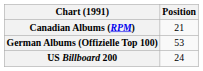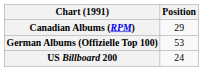 <table class="wikitable sortable plainrowheaders" style="text-align:center;">
 <tr>
 <th scope="col">Chart (1991)</th>
 <th scope="col">Position</th>
 </tr>
 <tr>
 <th scope="row">Canadian Albums (<em><a href='#'>RPM</a></em>)</th>
-<td>21</td>
+<td>29</td>
 </tr>
 <tr>
 <th scope="row">German Albums (Offizielle Top 100)</th>
 <td>53</td>
 </tr>
 <tr>
 <th scope="row">US <em>Billboard</em> 200</th>
 <td>24</td>
 </tr>
 </table>
